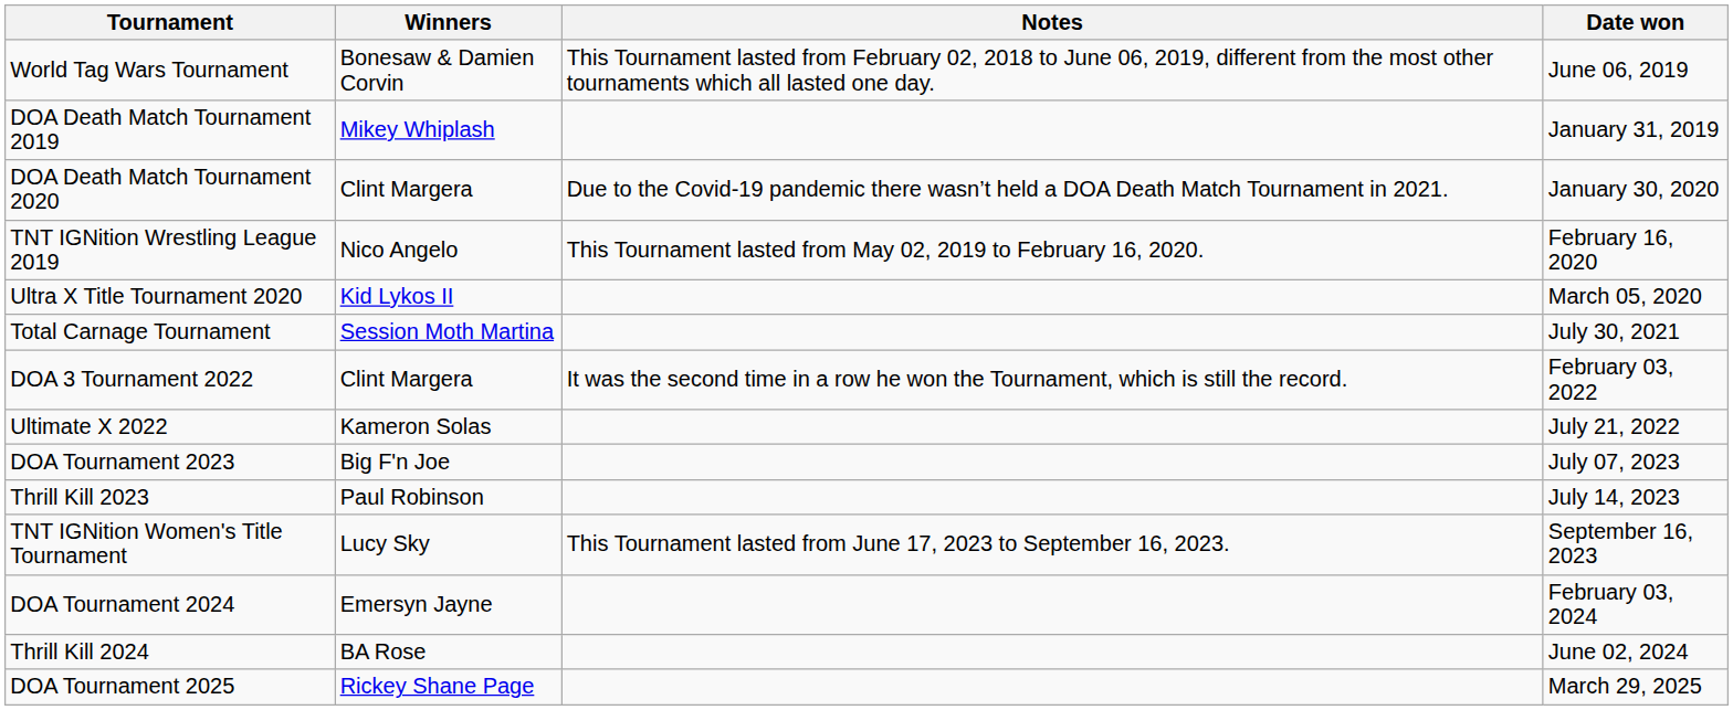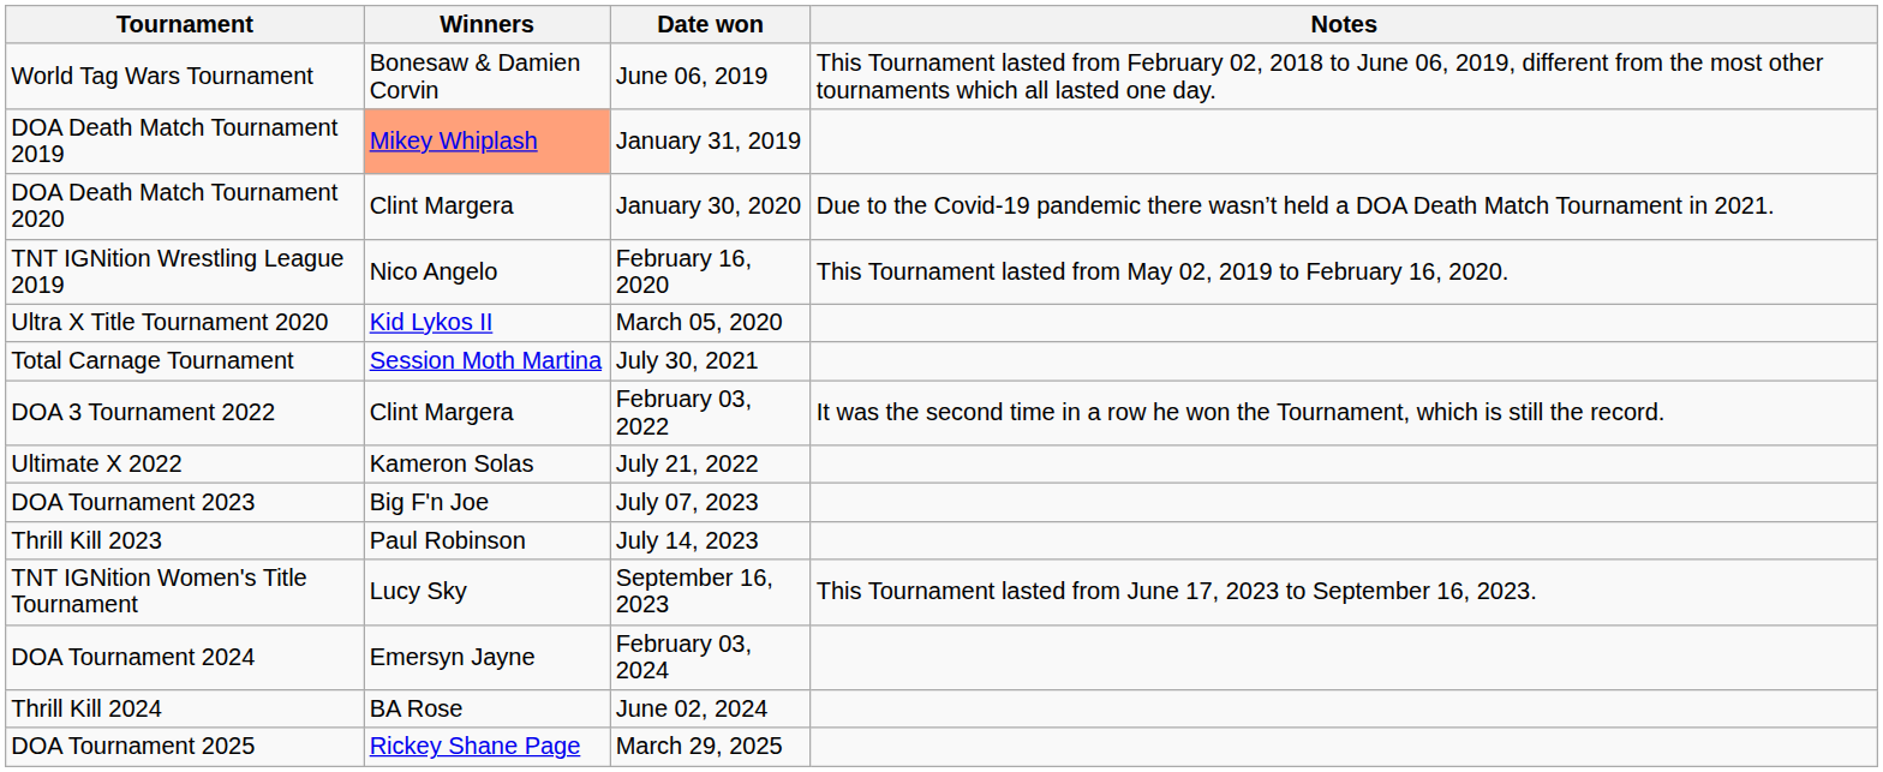 <table class="wikitable sortable">
 <tr>
 <th>Tournament</th>
 <th>Winners</th>
+<th>Date won</th>
 <th>Notes</th>
-<th>Date won</th>
 </tr>
 <tr>
 <td>World Tag Wars Tournament</td>
 <td>Bonesaw & Damien Corvin</td>
+<td>June 06, 2019</td>
 <td>This Tournament lasted from February 02, 2018 to June 06, 2019, different from the most other tournaments which all lasted one day.</td>
-<td>June 06, 2019</td>
 </tr>
 <tr>
 <td>DOA Death Match Tournament 2019</td>
-<td><a href='#'>Mikey Whiplash</a></td>
+<td style="background: lightsalmon;"><a href='#'>Mikey Whiplash</a></td>
+<td>January 31, 2019</td>
 <td></td>
-<td>January 31, 2019</td>
 </tr>
 <tr>
 <td>DOA Death Match Tournament 2020</td>
 <td>Clint Margera</td>
+<td>January 30, 2020</td>
 <td>Due to the Covid-19 pandemic there wasn’t held a DOA Death Match Tournament in 2021.</td>
-<td>January 30, 2020</td>
 </tr>
 <tr>
 <td>TNT IGNition Wrestling League 2019</td>
 <td>Nico Angelo</td>
+<td>February 16, 2020</td>
 <td>This Tournament lasted from May 02, 2019 to February 16, 2020.</td>
-<td>February 16, 2020</td>
 </tr>
 <tr>
 <td>Ultra X Title Tournament 2020</td>
 <td><a href='#'>Kid Lykos II</a></td>
+<td>March 05, 2020</td>
 <td></td>
-<td>March 05, 2020</td>
 </tr>
 <tr>
 <td>Total Carnage Tournament</td>
 <td><a href='#'>Session Moth Martina</a></td>
+<td>July 30, 2021</td>
 <td></td>
-<td>July 30, 2021</td>
 </tr>
 <tr>
 <td>DOA 3 Tournament 2022</td>
 <td>Clint Margera</td>
+<td>February 03, 2022</td>
 <td>It was the second time in a row he won the Tournament, which is still the record.</td>
-<td>February 03, 2022</td>
 </tr>
 <tr>
 <td>Ultimate X 2022</td>
 <td>Kameron Solas</td>
+<td>July 21, 2022</td>
 <td></td>
-<td>July 21, 2022</td>
 </tr>
 <tr>
 <td>DOA Tournament 2023</td>
 <td>Big F'n Joe</td>
+<td>July 07, 2023</td>
 <td></td>
-<td>July 07, 2023</td>
 </tr>
 <tr>
 <td>Thrill Kill 2023</td>
 <td>Paul Robinson</td>
+<td>July 14, 2023</td>
 <td></td>
-<td>July 14, 2023</td>
 </tr>
 <tr>
 <td>TNT IGNition Women's Title Tournament</td>
 <td>Lucy Sky</td>
+<td>September 16, 2023</td>
 <td>This Tournament lasted from June 17, 2023 to September 16, 2023.</td>
-<td>September 16, 2023</td>
 </tr>
 <tr>
 <td>DOA Tournament 2024</td>
 <td>Emersyn Jayne</td>
+<td>February 03, 2024</td>
 <td></td>
-<td>February 03, 2024</td>
 </tr>
 <tr>
 <td>Thrill Kill 2024</td>
 <td>BA Rose</td>
+<td>June 02, 2024</td>
 <td></td>
-<td>June 02, 2024</td>
 </tr>
 <tr>
 <td>DOA Tournament 2025</td>
 <td><a href='#'>Rickey Shane Page</a></td>
+<td>March 29, 2025</td>
 <td></td>
-<td>March 29, 2025</td>
 </tr>
 </table>
